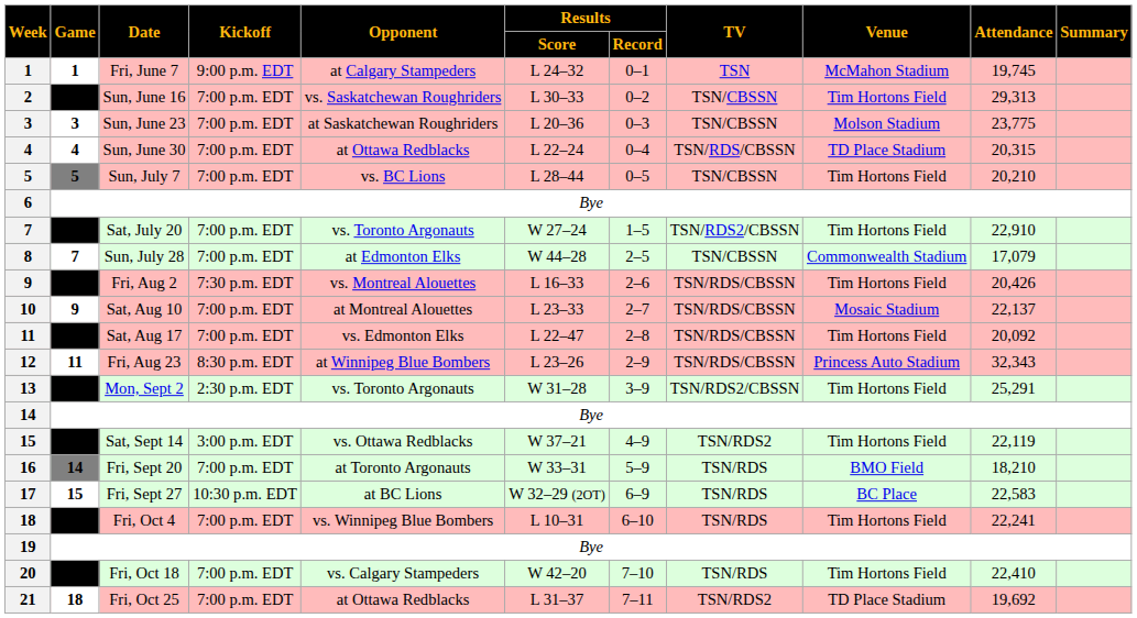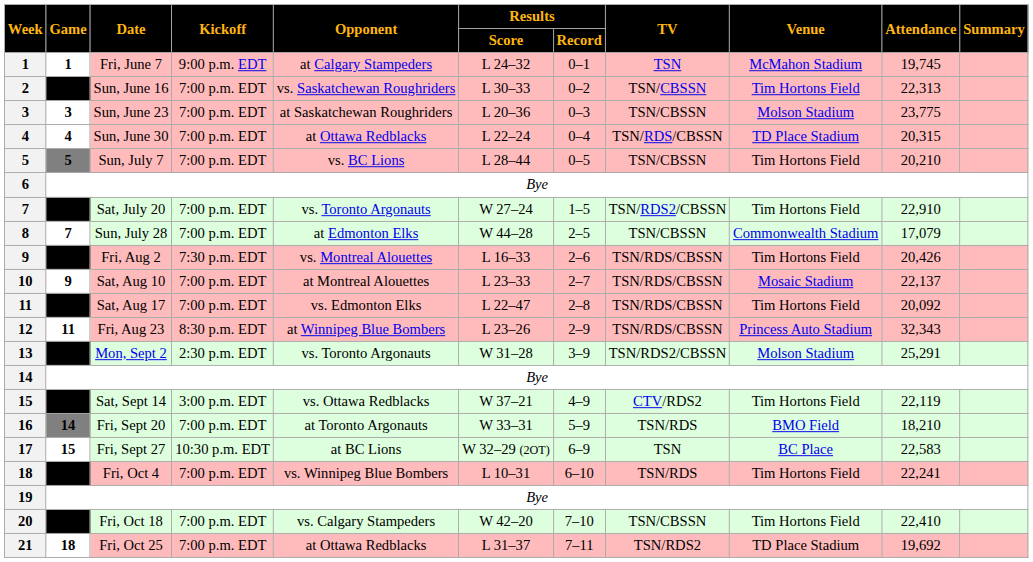 <table class="wikitable" style="font-size: 95%;">
 <tr>
 <th style="background:black;color:#FFB60F;" rowspan=2>Week</th>
 <th style="background:black;color:#FFB60F;" rowspan=2>Game</th>
 <th style="background:black;color:#FFB60F;" rowspan=2>Date</th>
 <th style="background:black;color:#FFB60F;" rowspan=2>Kickoff</th>
 <th style="background:black;color:#FFB60F;" rowspan=2>Opponent</th>
 <th style="background:black;color:#FFB60F;" colspan=2>Results</th>
 <th style="background:black;color:#FFB60F;" rowspan=2>TV</th>
 <th style="background:black;color:#FFB60F;" rowspan=2>Venue</th>
 <th style="background:black;color:#FFB60F;" rowspan=2>Attendance</th>
 <th style="background:black;color:#FFB60F;" rowspan=2>Summary</th>
 </tr>
 <tr>
 <th style="background:black;color:#FFB60F;">Score</th>
 <th style="background:black;color:#FFB60F;">Record</th>
 </tr>
 <tr align="center"= bgcolor="ffbbbb">
 <th align="center"><strong>1</strong></th>
 <th style="text-align:center; background:white;"><span>1</span></th>
 <td align="center">Fri, June 7</td>
 <td align="center">9:00 p.m. <a href='#'>EDT</a></td>
 <td align="center">at <a href='#'>Calgary Stampeders</a></td>
 <td align="center">L 24–32</td>
 <td align="center">0–1</td>
 <td align="center"><a href='#'>TSN</a></td>
 <td align="center"><a href='#'>McMahon Stadium</a></td>
 <td align="center">19,745</td>
 <td align="center"></td>
 </tr>
 <tr align="center"= bgcolor="ffbbbb">
 <th align="center"><strong>2</strong></th>
 <th style="text-align:center; background:black;"><span>2</span></th>
 <td align="center">Sun, June 16</td>
 <td align="center">7:00 p.m. EDT</td>
 <td align="center">vs. <a href='#'>Saskatchewan Roughriders</a></td>
 <td align="center">L 30–33</td>
 <td align="center">0–2</td>
 <td align="center">TSN/<a href='#'>CBSSN</a></td>
 <td align="center"><a href='#'>Tim Hortons Field</a></td>
-<td align="center">29,313</td>
+<td align="center">22,313</td>
 <td align="center"></td>
 </tr>
 <tr align="center"= bgcolor="ffbbbb">
 <th align="center"><strong>3</strong></th>
 <th style="text-align:center; background:white;"><span>3</span></th>
 <td align="center">Sun, June 23</td>
 <td align="center">7:00 p.m. EDT</td>
 <td align="center">at Saskatchewan Roughriders</td>
 <td align="center">L 20–36</td>
 <td align="center">0–3</td>
 <td align="center">TSN/CBSSN</td>
 <td align="center"><a href='#'>Molson Stadium</a></td>
 <td align="center">23,775</td>
 <td align="center"></td>
 </tr>
 <tr align="center"= bgcolor="ffbbbb">
 <th align="center"><strong>4</strong></th>
 <th style="text-align:center; background:white;"><span>4</span></th>
 <td align="center">Sun, June 30</td>
 <td align="center">7:00 p.m. EDT</td>
 <td align="center">at <a href='#'>Ottawa Redblacks</a></td>
 <td align="center">L 22–24</td>
 <td align="center">0–4</td>
 <td align="center">TSN/<a href='#'>RDS</a>/CBSSN</td>
 <td align="center"><a href='#'>TD Place Stadium</a></td>
 <td align="center">20,315</td>
 <td align="center"></td>
 </tr>
 <tr align="center"= bgcolor="ffbbbb">
 <th align="center"><strong>5</strong></th>
 <th style="text-align:center; background:grey;"><span>5</span></th>
 <td align="center">Sun, July 7</td>
 <td align="center">7:00 p.m. EDT</td>
 <td align="center">vs. <a href='#'>BC Lions</a></td>
 <td align="center">L 28–44</td>
 <td align="center">0–5</td>
 <td align="center">TSN/CBSSN</td>
 <td align="center">Tim Hortons Field</td>
 <td align="center">20,210</td>
 <td align="center"></td>
 </tr>
 <tr align="center"= bgcolor="ffffff">
 <th align="center"><strong>6</strong></th>
 <td colspan=10 align="center" valign="middle"><em>Bye</em></td>
 </tr>
 <tr align="center"= bgcolor="ddffdd">
 <th align="center"><strong>7</strong></th>
 <th style="text-align:center; background:black;"><span>6</span></th>
 <td align="center">Sat, July 20</td>
 <td align="center">7:00 p.m. EDT</td>
 <td align="center">vs. <a href='#'>Toronto Argonauts</a></td>
 <td align="center">W 27–24</td>
 <td align="center">1–5</td>
 <td align="center">TSN/<a href='#'>RDS2</a>/CBSSN</td>
 <td align="center">Tim Hortons Field</td>
 <td align="center">22,910</td>
 <td align="center"></td>
 </tr>
 <tr align="center"= bgcolor="ddffdd">
 <th align="center"><strong>8</strong></th>
 <th style="text-align:center; background:white;"><span>7</span></th>
 <td align="center">Sun, July 28</td>
 <td align="center">7:00 p.m. EDT</td>
 <td align="center">at <a href='#'>Edmonton Elks</a></td>
 <td align="center">W 44–28</td>
 <td align="center">2–5</td>
 <td align="center">TSN/CBSSN</td>
 <td align="center"><a href='#'>Commonwealth Stadium</a></td>
 <td align="center">17,079</td>
 <td align="center"></td>
 </tr>
 <tr align="center"= bgcolor="ffbbbb">
 <th align="center"><strong>9</strong></th>
 <th style="text-align:center; background:black;"><span>8</span></th>
 <td align="center">Fri, Aug 2</td>
 <td align="center">7:30 p.m. EDT</td>
 <td align="center">vs. <a href='#'>Montreal Alouettes</a></td>
 <td align="center">L 16–33</td>
 <td align="center">2–6</td>
 <td align="center">TSN/RDS/CBSSN</td>
 <td align="center">Tim Hortons Field</td>
 <td align="center">20,426</td>
 <td align="center"></td>
 </tr>
 <tr align="center"= bgcolor="ffbbbb">
 <th align="center"><strong>10</strong></th>
 <th style="text-align:center; background:white;"><span>9</span></th>
 <td align="center">Sat, Aug 10</td>
 <td align="center">7:00 p.m. EDT</td>
 <td align="center">at Montreal Alouettes</td>
 <td align="center">L 23–33</td>
 <td align="center">2–7</td>
 <td align="center">TSN/RDS/CBSSN</td>
 <td align="center"><a href='#'>Mosaic Stadium</a></td>
 <td align="center">22,137</td>
 <td align="center"></td>
 </tr>
 <tr align="center"= bgcolor="ffbbbb">
 <th align="center"><strong>11</strong></th>
 <th style="text-align:center; background:black;"><span>10</span></th>
 <td align="center">Sat, Aug 17</td>
 <td align="center">7:00 p.m. EDT</td>
 <td align="center">vs. Edmonton Elks</td>
 <td align="center">L 22–47</td>
 <td align="center">2–8</td>
 <td align="center">TSN/RDS/CBSSN</td>
 <td align="center">Tim Hortons Field</td>
 <td align="center">20,092</td>
 <td align="center"></td>
 </tr>
 <tr align="center"= bgcolor="ffbbbb">
 <th align="center"><strong>12</strong></th>
 <th style="text-align:center; background:white;"><span>11</span></th>
 <td align="center">Fri, Aug 23</td>
 <td align="center">8:30 p.m. EDT</td>
 <td align="center">at <a href='#'>Winnipeg Blue Bombers</a></td>
 <td align="center">L 23–26</td>
 <td align="center">2–9</td>
 <td align="center">TSN/RDS/CBSSN</td>
 <td align="center"><a href='#'>Princess Auto Stadium</a></td>
 <td align="center">32,343</td>
 <td align="center"></td>
 </tr>
 <tr align="center"= bgcolor="ddffdd">
 <th align="center"><strong>13</strong></th>
 <th style="text-align:center; background:black;"><span>12</span></th>
 <td align="center"><a href='#'>Mon, Sept 2</a></td>
 <td align="center">2:30 p.m. EDT</td>
 <td align="center">vs. Toronto Argonauts</td>
 <td align="center">W 31–28</td>
 <td align="center">3–9</td>
 <td align="center">TSN/RDS2/CBSSN</td>
-<td align="center">Tim Hortons Field</td>
+<td align="center"><a href='#'>Molson Stadium</a></td>
 <td align="center">25,291</td>
 <td align="center"></td>
 </tr>
 <tr align="center"= bgcolor="ffffff">
 <th align="center"><strong>14</strong></th>
 <td colspan=10 align="center" valign="middle"><em>Bye</em></td>
 </tr>
 <tr align="center"= bgcolor="ddffdd">
 <th align="center"><strong>15</strong></th>
 <th style="text-align:center; background:black;"><span>13</span></th>
 <td align="center">Sat, Sept 14</td>
 <td align="center">3:00 p.m. EDT</td>
 <td align="center">vs. Ottawa Redblacks</td>
 <td align="center">W 37–21</td>
 <td align="center">4–9</td>
-<td align="center">TSN/RDS2</td>
+<td align="center"><a href='#'>CTV</a>/RDS2</td>
 <td align="center">Tim Hortons Field</td>
 <td align="center">22,119</td>
 <td align="center"></td>
 </tr>
 <tr align="center"= bgcolor="ddffdd">
 <th align="center"><strong>16</strong></th>
 <th style="text-align:center; background:grey;"><span>14</span></th>
 <td align="center">Fri, Sept 20</td>
 <td align="center">7:00 p.m. EDT</td>
 <td align="center">at Toronto Argonauts</td>
 <td align="center">W 33–31</td>
 <td align="center">5–9</td>
 <td align="center">TSN/RDS</td>
 <td align="center"><a href='#'>BMO Field</a></td>
 <td align="center">18,210</td>
 <td align="center"></td>
 </tr>
 <tr align="center"= bgcolor="ddffdd">
 <th align="center"><strong>17</strong></th>
 <th style="text-align:center; background:white;"><span>15</span></th>
 <td align="center">Fri, Sept 27</td>
 <td align="center">10:30 p.m. EDT</td>
 <td align="center">at BC Lions</td>
 <td align="center">W 32–29 <small>(2OT)</small></td>
 <td align="center">6–9</td>
-<td align="center">TSN/RDS</td>
+<td align="center">TSN</td>
 <td align="center"><a href='#'>BC Place</a></td>
 <td align="center">22,583</td>
 <td align="center"></td>
 </tr>
 <tr align="center"= bgcolor="ffbbbb">
 <th align="center"><strong>18</strong></th>
 <th style="text-align:center; background:black;"><span>16</span></th>
 <td align="center">Fri, Oct 4</td>
 <td align="center">7:00 p.m. EDT</td>
 <td align="center">vs. Winnipeg Blue Bombers</td>
 <td align="center">L 10–31</td>
 <td align="center">6–10</td>
 <td align="center">TSN/RDS</td>
 <td align="center">Tim Hortons Field</td>
 <td align="center">22,241</td>
 <td align="center"></td>
 </tr>
 <tr align="center"= bgcolor="ffffff">
 <th align="center"><strong>19</strong></th>
 <td colspan=10 align="center" valign="middle"><em>Bye</em></td>
 </tr>
 <tr align="center"= bgcolor="ddffdd">
 <th align="center"><strong>20</strong></th>
 <th style="text-align:center; background:black;"><span>17</span></th>
 <td align="center">Fri, Oct 18</td>
 <td align="center">7:00 p.m. EDT</td>
 <td align="center">vs. Calgary Stampeders</td>
 <td align="center">W 42–20</td>
 <td align="center">7–10</td>
-<td align="center">TSN/RDS</td>
+<td align="center">TSN/CBSSN</td>
 <td align="center">Tim Hortons Field</td>
 <td align="center">22,410</td>
 <td align="center"></td>
 </tr>
 <tr align="center"= bgcolor="ffbbbb">
 <th align="center"><strong>21</strong></th>
 <th style="text-align:center; background:white;"><span>18</span></th>
 <td align="center">Fri, Oct 25</td>
 <td align="center">7:00 p.m. EDT</td>
 <td align="center">at Ottawa Redblacks</td>
 <td align="center">L 31–37</td>
 <td align="center">7–11</td>
 <td align="center">TSN/RDS2</td>
 <td align="center">TD Place Stadium</td>
 <td align="center">19,692</td>
 <td align="center"></td>
 </tr>
 </table>
